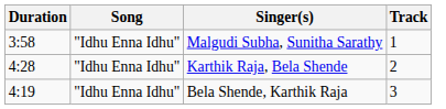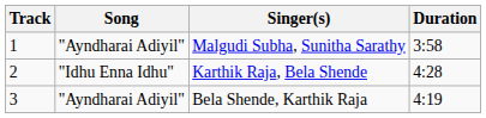 <table class="wikitable" style="font-size:95%;">
 <tr>
-<th>Duration</th>
+<th>Track</th>
 <th>Song</th>
 <th>Singer(s)</th>
-<th>Track</th>
+<th>Duration</th>
 </tr>
 <tr>
+<td>1</td>
+<td>"Ayndharai Adiyil"</td>
+<td><a href='#'>Malgudi Subha</a>, <a href='#'>Sunitha Sarathy</a></td>
 <td>3:58</td>
-<td>"Idhu Enna Idhu"</td>
-<td><a href='#'>Malgudi Subha</a>, <a href='#'>Sunitha Sarathy</a></td>
-<td>1</td>
 </tr>
 <tr>
-<td>4:28</td>
+<td>2</td>
 <td>"Idhu Enna Idhu"</td>
 <td><a href='#'>Karthik Raja</a>, <a href='#'>Bela Shende</a></td>
-<td>2</td>
+<td>4:28</td>
 </tr>
 <tr>
+<td>3</td>
+<td>"Ayndharai Adiyil"</td>
+<td>Bela Shende, Karthik Raja</td>
 <td>4:19</td>
-<td>"Idhu Enna Idhu"</td>
-<td>Bela Shende, Karthik Raja</td>
-<td>3</td>
 </tr>
 </table>
